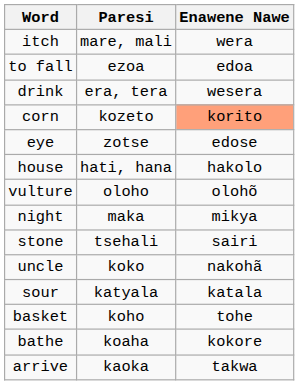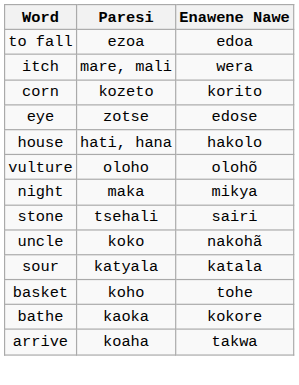 <table class="wikitable" style="text-align: center;">
 <tr>
 <th>Word</th>
 <th>Paresi</th>
 <th>Enawene Nawe</th>
 </tr>
 <tr>
+<td>to fall</td>
+<td>ezoa</td>
+<td>edoa</td>
+</tr>
+<tr>
 <td>itch</td>
 <td>mare, mali</td>
 <td>wera</td>
 </tr>
 <tr>
-<td>to fall</td>
-<td>ezoa</td>
-<td>edoa</td>
-</tr>
-<tr>
-<td>drink</td>
-<td>era, tera</td>
-<td>wesera</td>
-</tr>
-<tr>
 <td>corn</td>
 <td>kozeto</td>
-<td style="background: lightsalmon;">korito</td>
+<td>korito</td>
 </tr>
 <tr>
 <td>eye</td>
 <td>zotse</td>
 <td>edose</td>
 </tr>
 <tr>
 <td>house</td>
 <td>hati, hana</td>
 <td>hakolo</td>
 </tr>
 <tr>
 <td>vulture</td>
 <td>oloho</td>
 <td>olohõ</td>
 </tr>
 <tr>
 <td>night</td>
 <td>maka</td>
 <td>mikya</td>
 </tr>
 <tr>
 <td>stone</td>
 <td>tsehali</td>
 <td>sairi</td>
 </tr>
 <tr>
 <td>uncle</td>
 <td>koko</td>
 <td>nakohã</td>
 </tr>
 <tr>
 <td>sour</td>
 <td>katyala</td>
 <td>katala</td>
 </tr>
 <tr>
 <td>basket</td>
 <td>koho</td>
 <td>tohe</td>
 </tr>
 <tr>
 <td>bathe</td>
-<td>koaha</td>
+<td>kaoka</td>
 <td>kokore</td>
 </tr>
 <tr>
 <td>arrive</td>
-<td>kaoka</td>
+<td>koaha</td>
 <td>takwa</td>
 </tr>
 </table>
